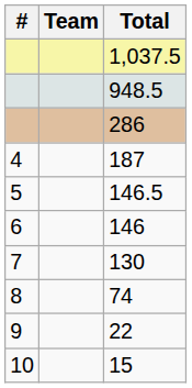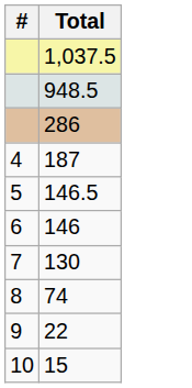 <table class="wikitable">
 <tr>
 <th>#</th>
-<th>Team</th>
 <th>Total</th>
 </tr>
 <tr>
-<td bgcolor=#f7f6a8></td>
 <td bgcolor=#f7f6a8></td>
 <td bgcolor=#f7f6a8>1,037.5</td>
 </tr>
 <tr>
 <td bgcolor=#dce5e5></td>
-<td bgcolor=#dce5e5></td>
 <td bgcolor=#dce5e5>948.5</td>
 </tr>
 <tr>
-<td bgcolor=#dfbf9f></td>
 <td bgcolor=#dfbf9f></td>
 <td bgcolor=#dfbf9f>286</td>
 </tr>
 <tr>
 <td>4</td>
-<td></td>
 <td>187</td>
 </tr>
 <tr>
 <td>5</td>
-<td></td>
 <td>146.5</td>
 </tr>
 <tr>
 <td>6</td>
-<td></td>
 <td>146</td>
 </tr>
 <tr>
 <td>7</td>
-<td></td>
 <td>130</td>
 </tr>
 <tr>
 <td>8</td>
-<td></td>
 <td>74</td>
 </tr>
 <tr>
 <td>9</td>
-<td></td>
 <td>22</td>
 </tr>
 <tr>
 <td>10</td>
-<td><strong></strong></td>
 <td>15</td>
 </tr>
 </table>
